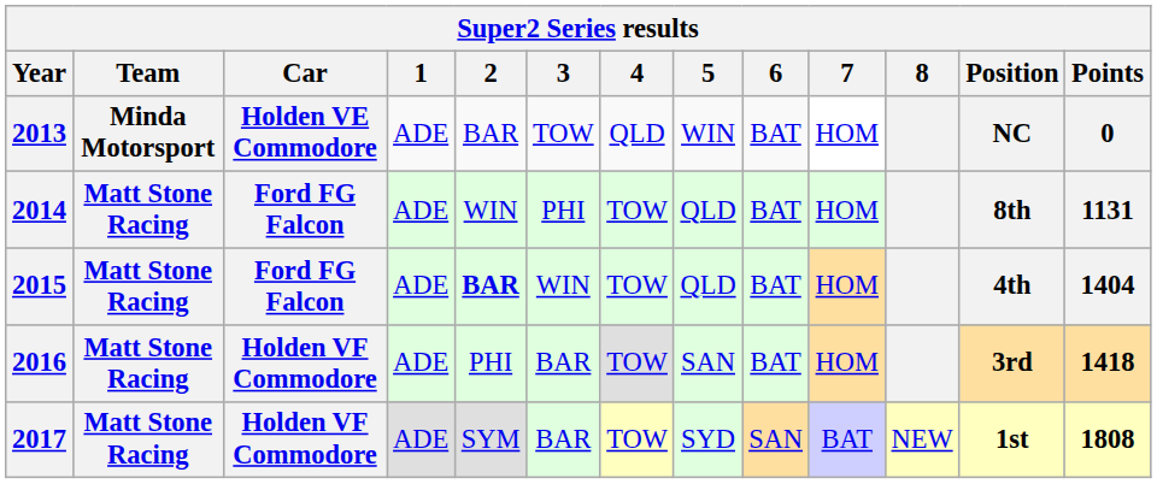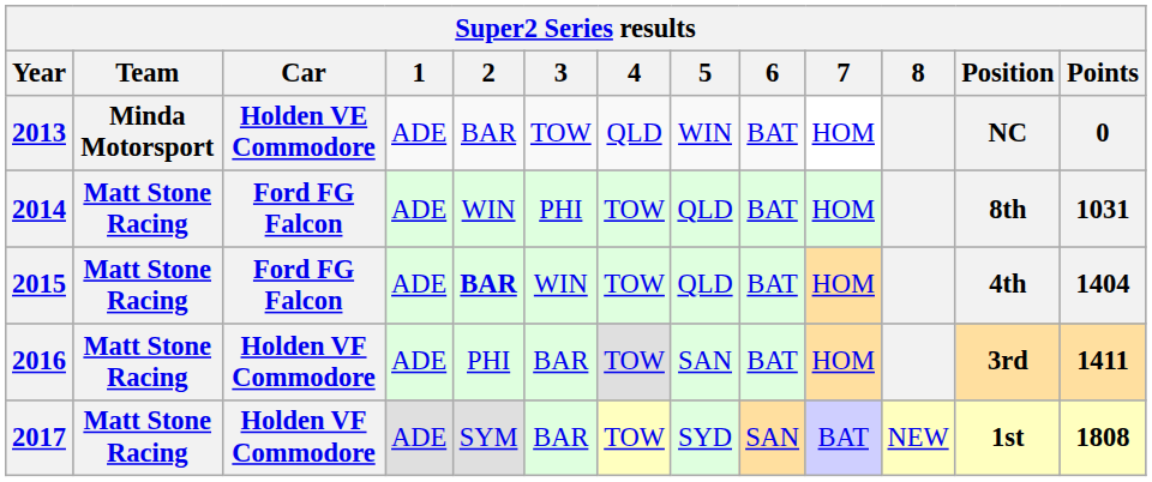 <table class="wikitable" style="text-align:center; font-size:90%">
 <tr>
 <th colspan=45><a href='#'>Super2 Series</a> results</th>
 </tr>
 <tr>
 <th>Year</th>
 <th>Team</th>
 <th>Car</th>
 <th>1</th>
 <th>2</th>
 <th>3</th>
 <th>4</th>
 <th>5</th>
 <th>6</th>
 <th>7</th>
 <th>8</th>
 <th>Position</th>
 <th>Points</th>
 </tr>
 <tr>
 <th><a href='#'>2013</a></th>
 <th>Minda Motorsport</th>
 <th><a href='#'>Holden VE Commodore</a></th>
 <td><a href='#'>ADE</a></td>
 <td><a href='#'>BAR</a></td>
 <td><a href='#'>TOW</a></td>
 <td><a href='#'>QLD</a></td>
 <td><a href='#'>WIN</a></td>
 <td><a href='#'>BAT</a></td>
 <td style="background: #ffffff"><a href='#'>HOM</a><br></td>
 <th></th>
 <th>NC</th>
 <th>0</th>
 </tr>
 <tr>
 <th><a href='#'>2014</a></th>
 <th><a href='#'>Matt Stone Racing</a></th>
 <th><a href='#'>Ford FG Falcon</a></th>
 <td style="background: #dfffdf"><a href='#'>ADE</a><br></td>
 <td style="background: #dfffdf"><a href='#'>WIN</a><br></td>
 <td style="background: #dfffdf"><a href='#'>PHI</a><br></td>
 <td style="background: #dfffdf"><a href='#'>TOW</a><br></td>
 <td style="background: #dfffdf"><a href='#'>QLD</a><br></td>
 <td style="background: #dfffdf"><a href='#'>BAT</a><br></td>
 <td style="background: #dfffdf"><a href='#'>HOM</a><br></td>
 <th></th>
 <th>8th</th>
-<th>1131</th>
+<th>1031</th>
 </tr>
 <tr>
 <th><a href='#'>2015</a></th>
 <th><a href='#'>Matt Stone Racing</a></th>
 <th><a href='#'>Ford FG Falcon</a></th>
 <td style="background: #dfffdf"><a href='#'>ADE</a><br></td>
 <td style="background: #dfffdf"><strong><a href='#'>BAR</a><br></strong></td>
 <td style="background: #dfffdf"><a href='#'>WIN</a><br></td>
 <td style="background: #dfffdf"><a href='#'>TOW</a><br></td>
 <td style="background: #dfffdf"><a href='#'>QLD</a><br></td>
 <td style="background: #dfffdf"><a href='#'>BAT</a><br></td>
 <td style="background: #ffdf9f"><a href='#'>HOM</a><br></td>
 <th></th>
 <th>4th</th>
 <th>1404</th>
 </tr>
 <tr>
 <th><a href='#'>2016</a></th>
 <th><a href='#'>Matt Stone Racing</a></th>
 <th><a href='#'>Holden VF Commodore</a></th>
 <td style="background: #dfffdf"><a href='#'>ADE</a><br></td>
 <td style="background: #dfffdf"><a href='#'>PHI</a><br></td>
 <td style="background: #dfffdf"><a href='#'>BAR</a><br></td>
 <td style="background: #dfdfdf"><a href='#'>TOW</a><br></td>
 <td style="background: #dfffdf"><a href='#'>SAN</a><br></td>
 <td style="background: #dfffdf"><a href='#'>BAT</a><br></td>
 <td style="background: #ffdf9f"><a href='#'>HOM</a><br></td>
 <th></th>
 <th style="background: #ffdf9f">3rd</th>
-<th style="background: #ffdf9f">1418</th>
+<th style="background: #ffdf9f">1411</th>
 </tr>
 <tr>
 <th><a href='#'>2017</a></th>
 <th><a href='#'>Matt Stone Racing</a></th>
 <th><a href='#'>Holden VF Commodore</a></th>
 <td style="background: #dfdfdf"><a href='#'>ADE</a><br></td>
 <td style="background: #dfdfdf"><a href='#'>SYM</a><br></td>
 <td style="background: #dfffdf"><a href='#'>BAR</a><br></td>
 <td style="background: #ffffbf"><a href='#'>TOW</a><br></td>
 <td style="background: #dfffdf"><a href='#'>SYD</a><br></td>
 <td style="background: #ffdf9f"><a href='#'>SAN</a><br></td>
 <td style="background: #cfcfff"><a href='#'>BAT</a><br></td>
 <td style="background: #ffffbf"><a href='#'>NEW</a><br></td>
 <th style="background: #ffffbf">1st</th>
 <th style="background: #ffffbf">1808</th>
 </tr>
 </table>
